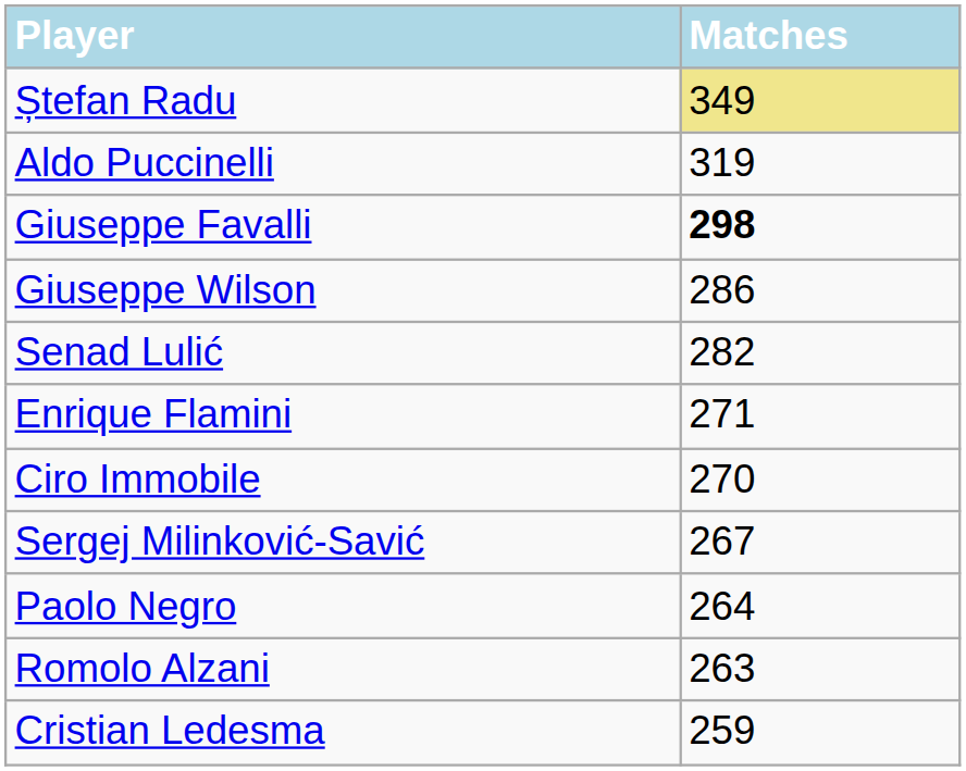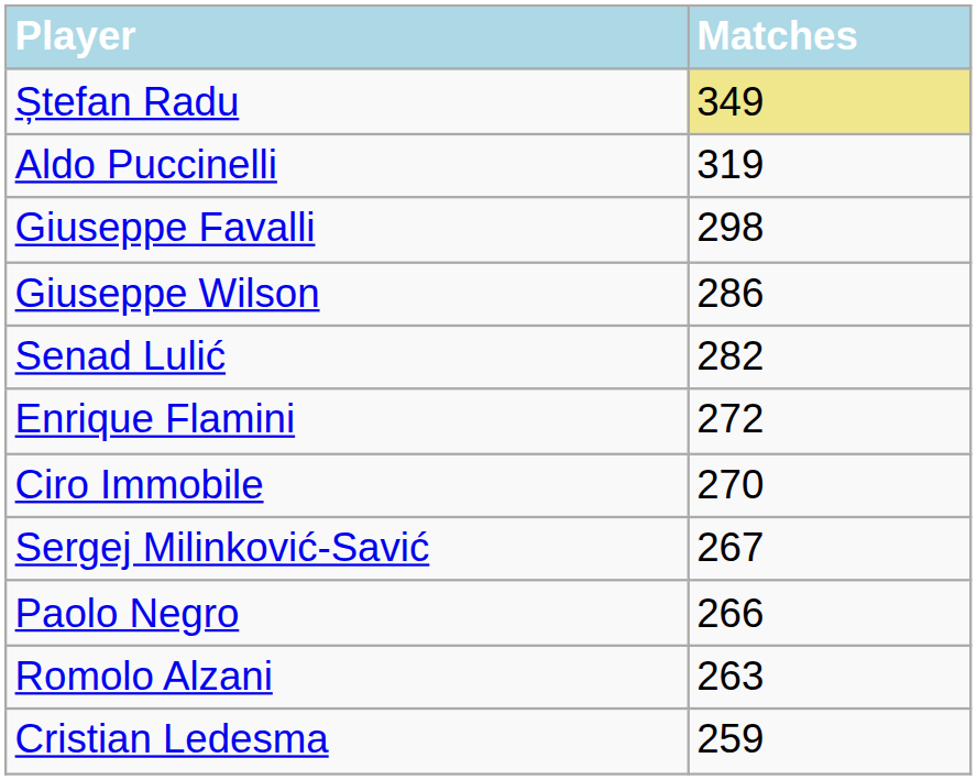 <table class="wikitable" style=" width: 24em; ">
 <tr style="background:lightblue;color:white">
 <td><strong>Player</strong></td>
 <td><strong>Matches</strong></td>
 </tr>
 <tr>
 <td> <a href='#'>Ștefan Radu</a></td>
 <td style="background: khaki;">349</td>
 </tr>
 <tr>
 <td> <a href='#'>Aldo Puccinelli</a></td>
 <td>319</td>
 </tr>
 <tr>
 <td> <a href='#'>Giuseppe Favalli</a></td>
-<td><strong>298</strong></td>
+<td>298</td>
 </tr>
 <tr>
 <td> <a href='#'>Giuseppe Wilson</a></td>
 <td>286</td>
 </tr>
 <tr>
 <td> <a href='#'>Senad Lulić</a></td>
 <td>282</td>
 </tr>
 <tr>
 <td>  <a href='#'>Enrique Flamini</a></td>
-<td>271</td>
+<td>272</td>
 </tr>
 <tr>
 <td> <a href='#'>Ciro Immobile</a></td>
 <td>270</td>
 </tr>
 <tr>
 <td> <a href='#'>Sergej Milinković-Savić</a></td>
 <td>267</td>
 </tr>
 <tr>
 <td> <a href='#'>Paolo Negro</a></td>
-<td>264</td>
+<td>266</td>
 </tr>
 <tr>
 <td> <a href='#'>Romolo Alzani</a></td>
 <td>263</td>
 </tr>
 <tr>
 <td> <a href='#'>Cristian Ledesma</a></td>
 <td>259</td>
 </tr>
 </table>
